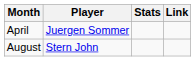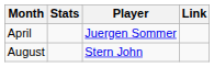 <table class=wikitable>
 <tr>
 <th>Month</th>
+<th>Stats</th>
 <th>Player</th>
-<th>Stats</th>
 <th>Link</th>
 </tr>
 <tr>
 <td>April</td>
+<td></td>
 <td> <a href='#'>Juergen Sommer</a></td>
-<td></td>
 <td></td>
 </tr>
 <tr>
 <td>August</td>
+<td></td>
 <td> <a href='#'>Stern John</a></td>
-<td></td>
 <td></td>
 </tr>
 </table>
